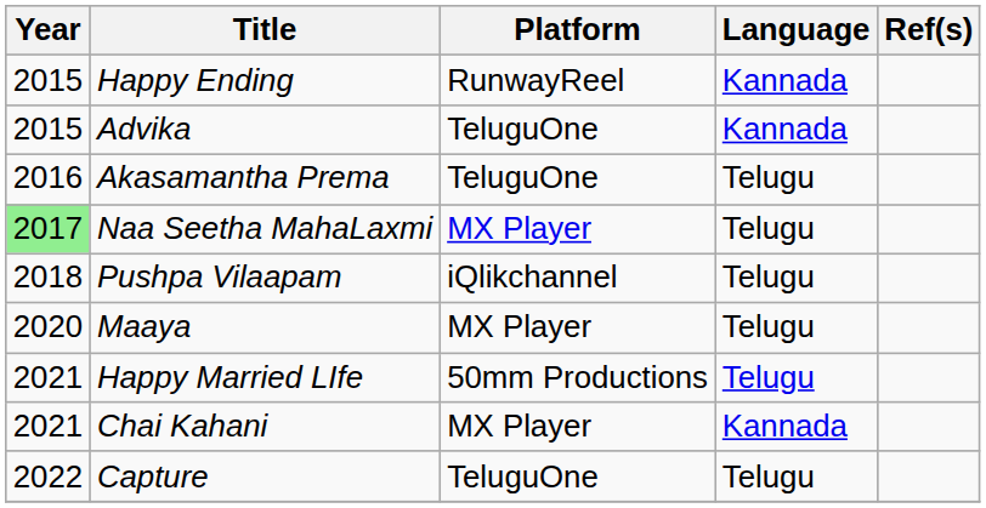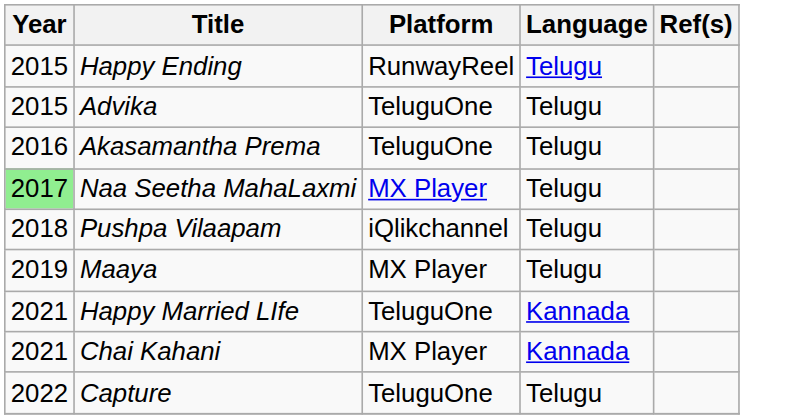 <table class="wikitable">
 <tr>
 <th>Year</th>
 <th>Title</th>
 <th>Platform</th>
 <th>Language</th>
 <th>Ref(s)</th>
 </tr>
 <tr>
 <td>2015</td>
 <td><em>Happy Ending</em></td>
 <td>RunwayReel</td>
-<td><a href='#'>Kannada</a></td>
+<td><a href='#'>Telugu</a></td>
 <td></td>
 </tr>
 <tr>
 <td>2015</td>
 <td><em>Advika</em></td>
 <td>TeluguOne</td>
-<td><a href='#'>Kannada</a></td>
+<td>Telugu</td>
 <td></td>
 </tr>
 <tr>
 <td>2016</td>
 <td><em>Akasamantha Prema</em></td>
 <td>TeluguOne</td>
 <td>Telugu</td>
 <td></td>
 </tr>
 <tr>
 <td style="background: lightgreen;">2017</td>
 <td><em>Naa Seetha MahaLaxmi</em></td>
 <td><a href='#'>MX Player</a></td>
 <td>Telugu</td>
 <td></td>
 </tr>
 <tr>
 <td>2018</td>
 <td><em>Pushpa Vilaapam</em></td>
 <td>iQlikchannel</td>
 <td>Telugu</td>
 <td></td>
 </tr>
 <tr>
-<td>2020</td>
+<td>2019</td>
 <td><em>Maaya</em></td>
 <td>MX Player</td>
 <td>Telugu</td>
 <td></td>
 </tr>
 <tr>
 <td>2021</td>
 <td><em>Happy Married LIfe</em></td>
-<td>50mm Productions</td>
-<td><a href='#'>Telugu</a></td>
+<td>TeluguOne</td>
+<td><a href='#'>Kannada</a></td>
 <td></td>
 </tr>
 <tr>
 <td>2021</td>
 <td><em>Chai Kahani</em></td>
 <td>MX Player</td>
 <td><a href='#'>Kannada</a></td>
 <td></td>
 </tr>
 <tr>
 <td>2022</td>
 <td><em>Capture</em></td>
 <td>TeluguOne</td>
 <td>Telugu</td>
 <td></td>
 </tr>
 <tr>
 </tr>
 </table>
